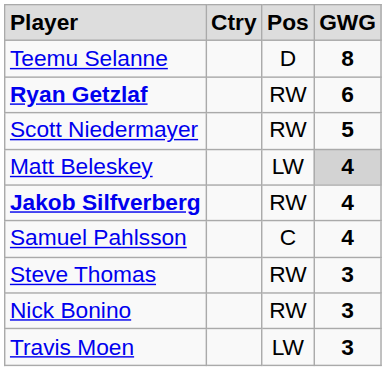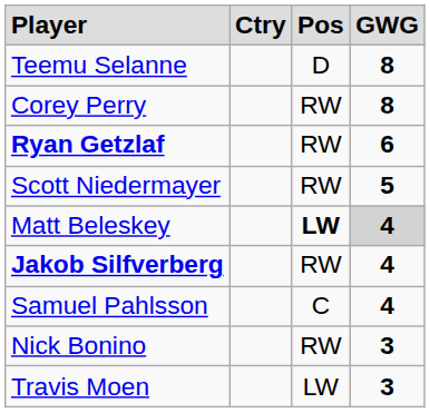 <table class="wikitable">
 <tr align="center" style="font-weight:bold; background-color:#dddddd;" |>
 <td align="left">Player</td>
 <td>Ctry</td>
 <td>Pos</td>
 <td>GWG</td>
 </tr>
 <tr align="center">
 <td align="left"><a href='#'>Teemu Selanne</a></td>
 <td></td>
 <td>D</td>
+<td><strong>8</strong></td>
+</tr>
+<tr align="center">
+<td align="left"><a href='#'>Corey Perry</a></td>
+<td></td>
+<td>RW</td>
 <td><strong>8</strong></td>
 </tr>
 <tr align="center">
 <td align="left"><strong><a href='#'>Ryan Getzlaf</a></strong></td>
 <td></td>
 <td>RW</td>
 <td><strong>6</strong></td>
 </tr>
 <tr align="center">
 <td align="left"><a href='#'>Scott Niedermayer</a></td>
 <td></td>
 <td>RW</td>
 <td><strong>5</strong></td>
 </tr>
 <tr align="center">
 <td align="left"><a href='#'>Matt Beleskey</a></td>
 <td></td>
-<td>LW</td>
+<td><strong>LW</strong></td>
 <td style="background: lightgrey;"><strong>4</strong></td>
 </tr>
 <tr align="center">
 <td align="left"><strong><a href='#'>Jakob Silfverberg</a></strong></td>
 <td></td>
 <td>RW</td>
 <td><strong>4</strong></td>
 </tr>
 <tr align="center">
 <td align="left"><a href='#'>Samuel Pahlsson</a></td>
 <td></td>
 <td>C</td>
 <td><strong>4</strong></td>
 </tr>
 <tr align="center">
-<td align="left"><a href='#'>Steve Thomas</a></td>
-<td></td>
-<td>RW</td>
-<td><strong>3</strong></td>
-</tr>
-<tr align="center">
 <td align="left"><a href='#'>Nick Bonino</a></td>
 <td></td>
 <td>RW</td>
 <td><strong>3</strong></td>
 </tr>
 <tr align="center">
 <td align="left"><a href='#'>Travis Moen</a></td>
 <td></td>
 <td>LW</td>
 <td><strong>3</strong></td>
 </tr>
 </table>
